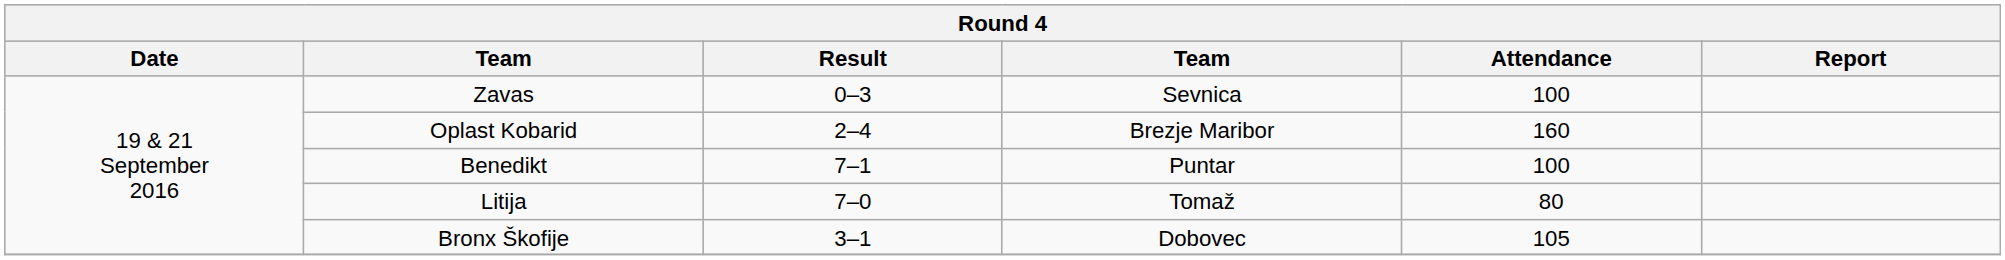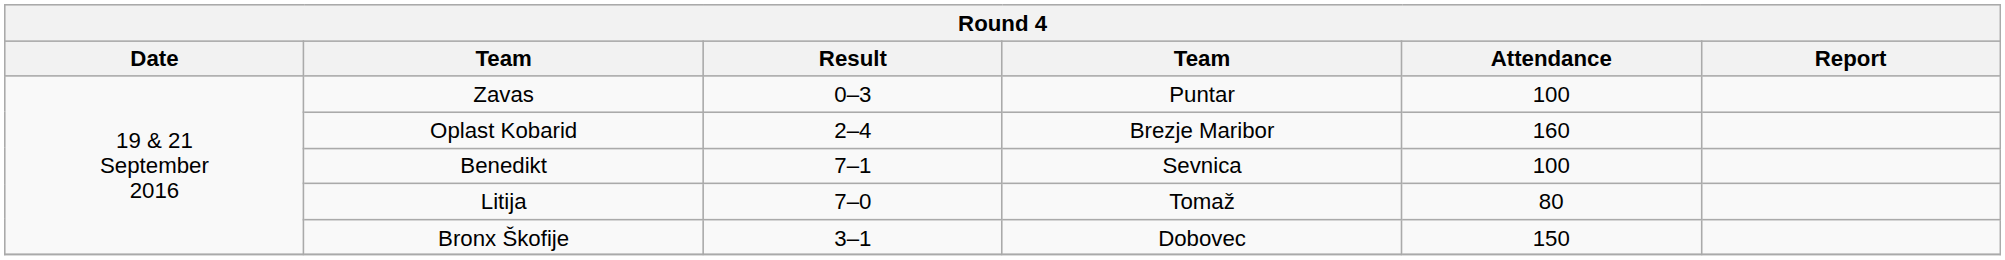 <table class="wikitable collapsible collapsed" style="font-size:88%; text-align:center; width:100%">
 <tr>
 <th colspan=6 bgcolor=#FFFFFF>Round 4</th>
 </tr>
 <tr>
 <th width=15% bgcolor=#89CFF0>Date</th>
 <th width=20% bgcolor=#89CFF0>Team</th>
 <th width=15% bgcolor=#89CFF0>Result</th>
 <th width=20% bgcolor=#89CFF0>Team</th>
 <th width=15% bgcolor=#89CFF0>Attendance</th>
 <th width=15% bgcolor=#89CFF0>Report</th>
 </tr>
 <tr>
 <td rowspan=5>19 & 21 <br> September <br> 2016</td>
 <td>Zavas</td>
 <td>0–3</td>
-<td>Sevnica</td>
+<td>Puntar</td>
 <td>100</td>
 <td></td>
 </tr>
 <tr align=center>
 <td>Oplast Kobarid</td>
 <td>2–4</td>
 <td>Brezje Maribor</td>
 <td>160</td>
 <td></td>
 </tr>
 <tr align=center>
 <td>Benedikt</td>
 <td>7–1</td>
-<td>Puntar</td>
+<td>Sevnica</td>
 <td>100</td>
 <td></td>
 </tr>
 <tr align=center>
 <td>Litija</td>
 <td>7–0</td>
 <td>Tomaž</td>
 <td>80</td>
 <td></td>
 </tr>
 <tr align=center>
 <td>Bronx Škofije</td>
 <td>3–1</td>
 <td>Dobovec</td>
-<td>105</td>
+<td>150</td>
 <td></td>
 </tr>
 <tr>
 </tr>
 </table>
